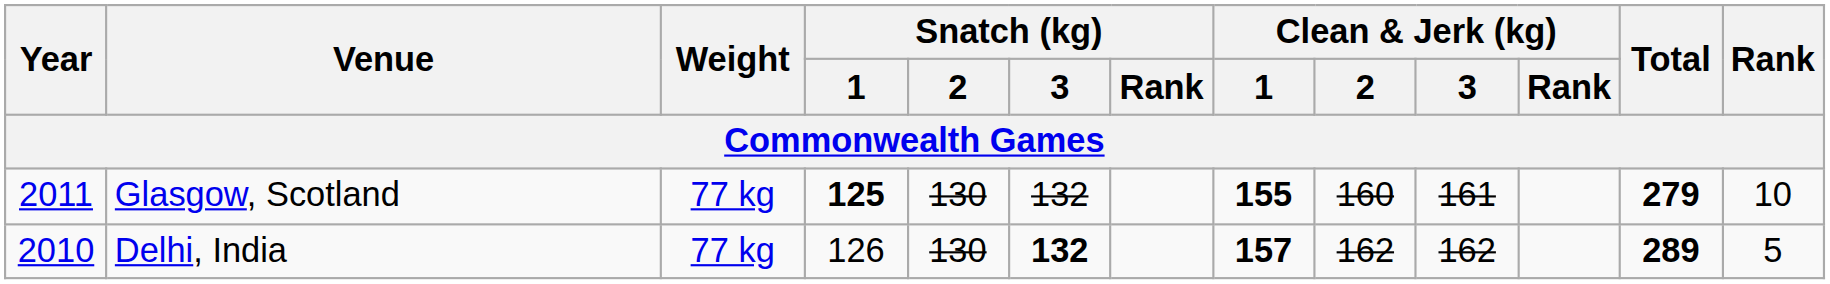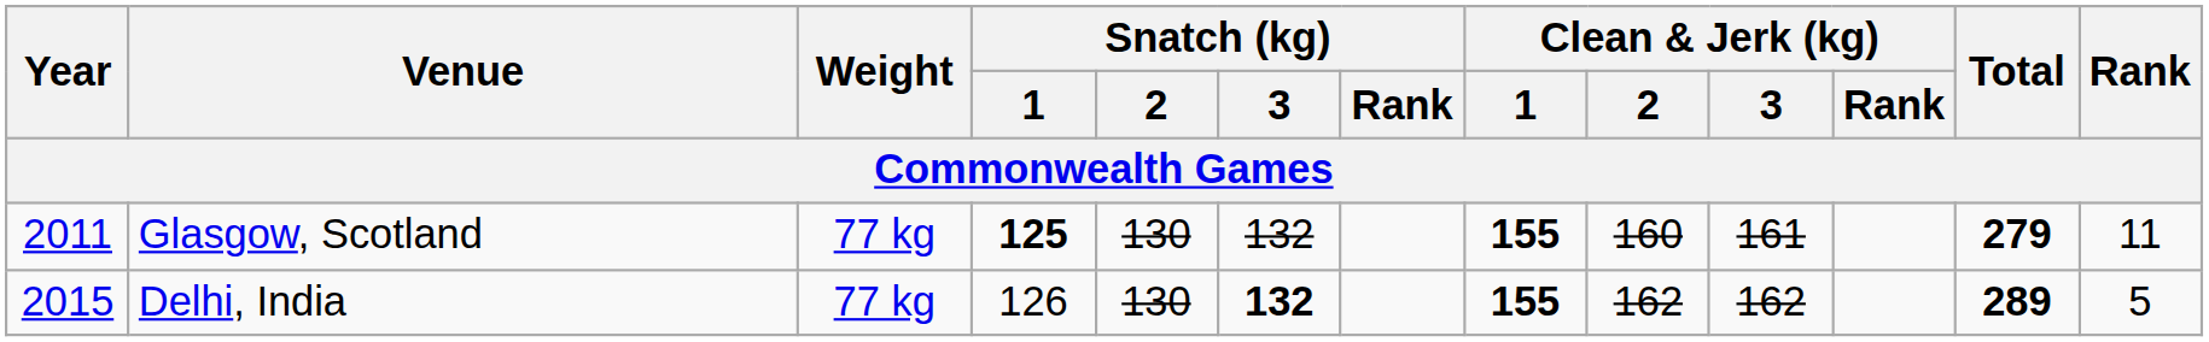 <table class = "wikitable" style="text-align:center;">
 <tr>
 <th rowspan=2 width=40>Year</th>
 <th rowspan=2 width=250>Venue</th>
 <th rowspan=2 width=60>Weight</th>
 <th colspan=4>Snatch (kg)</th>
 <th colspan=4>Clean & Jerk (kg)</th>
 <th rowspan=2 width=40>Total</th>
 <th rowspan=2 width=40>Rank</th>
 </tr>
 <tr>
 <th width=40>1</th>
 <th width=40>2</th>
 <th width=40>3</th>
 <th width=40>Rank</th>
 <th width=40>1</th>
 <th width=40>2</th>
 <th width=40>3</th>
 <th width=40>Rank</th>
 </tr>
 <tr>
 <th colspan=13><a href='#'>Commonwealth Games</a></th>
 </tr>
 <tr>
 <td><a href='#'>2011</a></td>
 <td align=left> <a href='#'>Glasgow</a>, Scotland</td>
 <td><a href='#'>77 kg</a></td>
 <td><strong>125</strong></td>
 <td><s>130</s></td>
 <td><s>132</s></td>
 <td></td>
 <td><strong>155</strong></td>
 <td><s>160</s></td>
 <td><s>161</s></td>
 <td></td>
 <td><strong>279</strong></td>
-<td>10</td>
+<td>11</td>
 </tr>
 <tr>
-<td><a href='#'>2010</a></td>
+<td><a href='#'>2015</a></td>
 <td align=left> <a href='#'>Delhi</a>, India</td>
 <td><a href='#'>77 kg</a></td>
 <td>126</td>
 <td><s>130</s></td>
 <td><strong>132</strong></td>
 <td></td>
-<td><strong>157</strong></td>
+<td><strong>155</strong></td>
 <td><s>162</s></td>
 <td><s>162</s></td>
 <td></td>
 <td><strong>289</strong></td>
 <td>5</td>
 </tr>
 </table>
